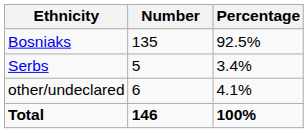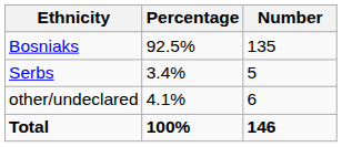 <table class="wikitable">
 <tr>
 <th width="100px">Ethnicity</th>
+<th width="80px">Percentage</th>
 <th width="80px">Number</th>
-<th width="80px">Percentage</th>
 </tr>
 <tr>
 <td><a href='#'>Bosniaks</a></td>
+<td>92.5%</td>
 <td>135</td>
-<td>92.5%</td>
 </tr>
 <tr>
 <td><a href='#'>Serbs</a></td>
+<td>3.4%</td>
 <td>5</td>
-<td>3.4%</td>
 </tr>
 <tr>
 <td>other/undeclared</td>
+<td>4.1%</td>
 <td>6</td>
-<td>4.1%</td>
 </tr>
 <tr>
 <td><strong>Total</strong></td>
+<td><strong>100%</strong></td>
 <td><strong>146</strong></td>
-<td><strong>100%</strong></td>
 </tr>
 </table>
